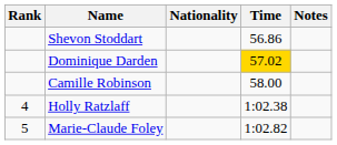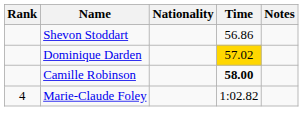 <table class="wikitable sortable" style="text-align:center">
 <tr>
 <th>Rank</th>
 <th>Name</th>
 <th>Nationality</th>
 <th>Time</th>
 <th>Notes</th>
 </tr>
 <tr>
 <td align=center></td>
 <td align=left><a href='#'>Shevon Stoddart</a></td>
 <td align=left></td>
 <td>56.86</td>
 <td></td>
 </tr>
 <tr>
 <td align=center></td>
 <td align=left><a href='#'>Dominique Darden</a></td>
 <td align=left></td>
 <td style="background: gold;">57.02</td>
 <td></td>
 </tr>
 <tr>
 <td align=center></td>
 <td align=left><a href='#'>Camille Robinson</a></td>
 <td align=left></td>
-<td>58.00</td>
+<td><strong>58.00</strong></td>
 <td></td>
 </tr>
 <tr>
 <td align=center>4</td>
-<td align=left><a href='#'>Holly Ratzlaff</a></td>
-<td align=left></td>
-<td>1:02.38</td>
-<td></td>
-</tr>
-<tr>
-<td align=center>5</td>
 <td align=left><a href='#'>Marie-Claude Foley</a></td>
 <td align=left></td>
 <td>1:02.82</td>
 <td></td>
 </tr>
 </table>
